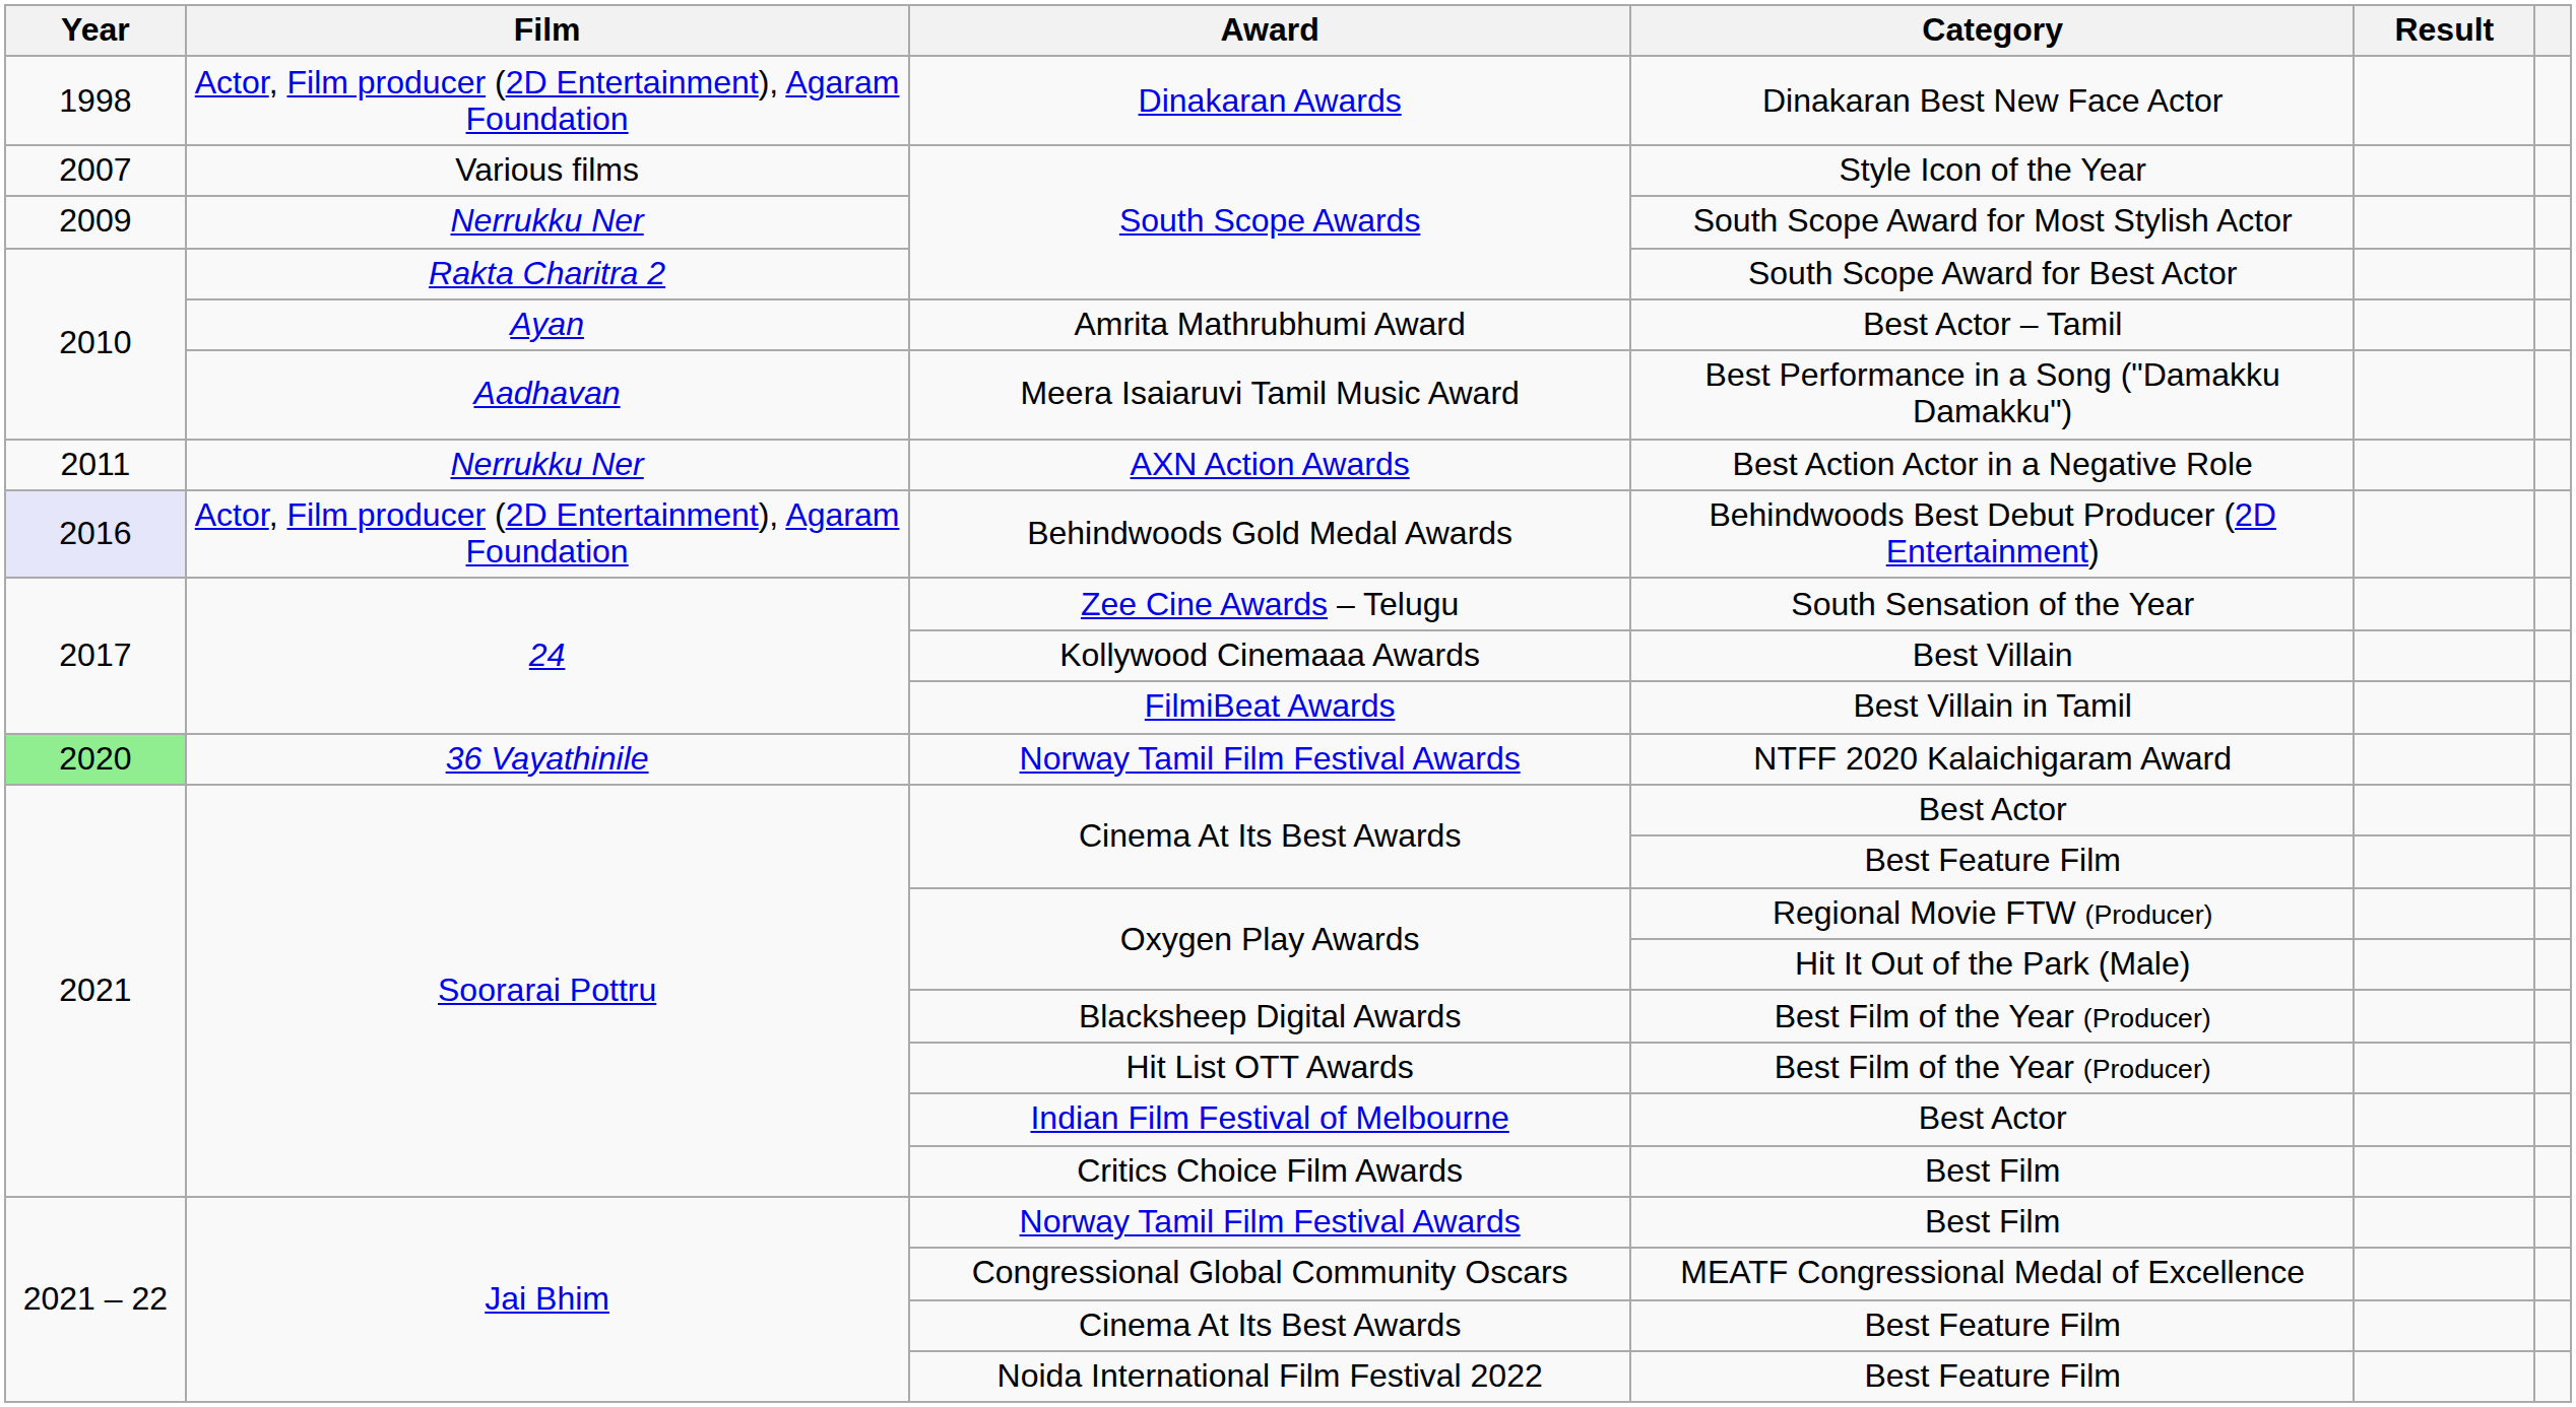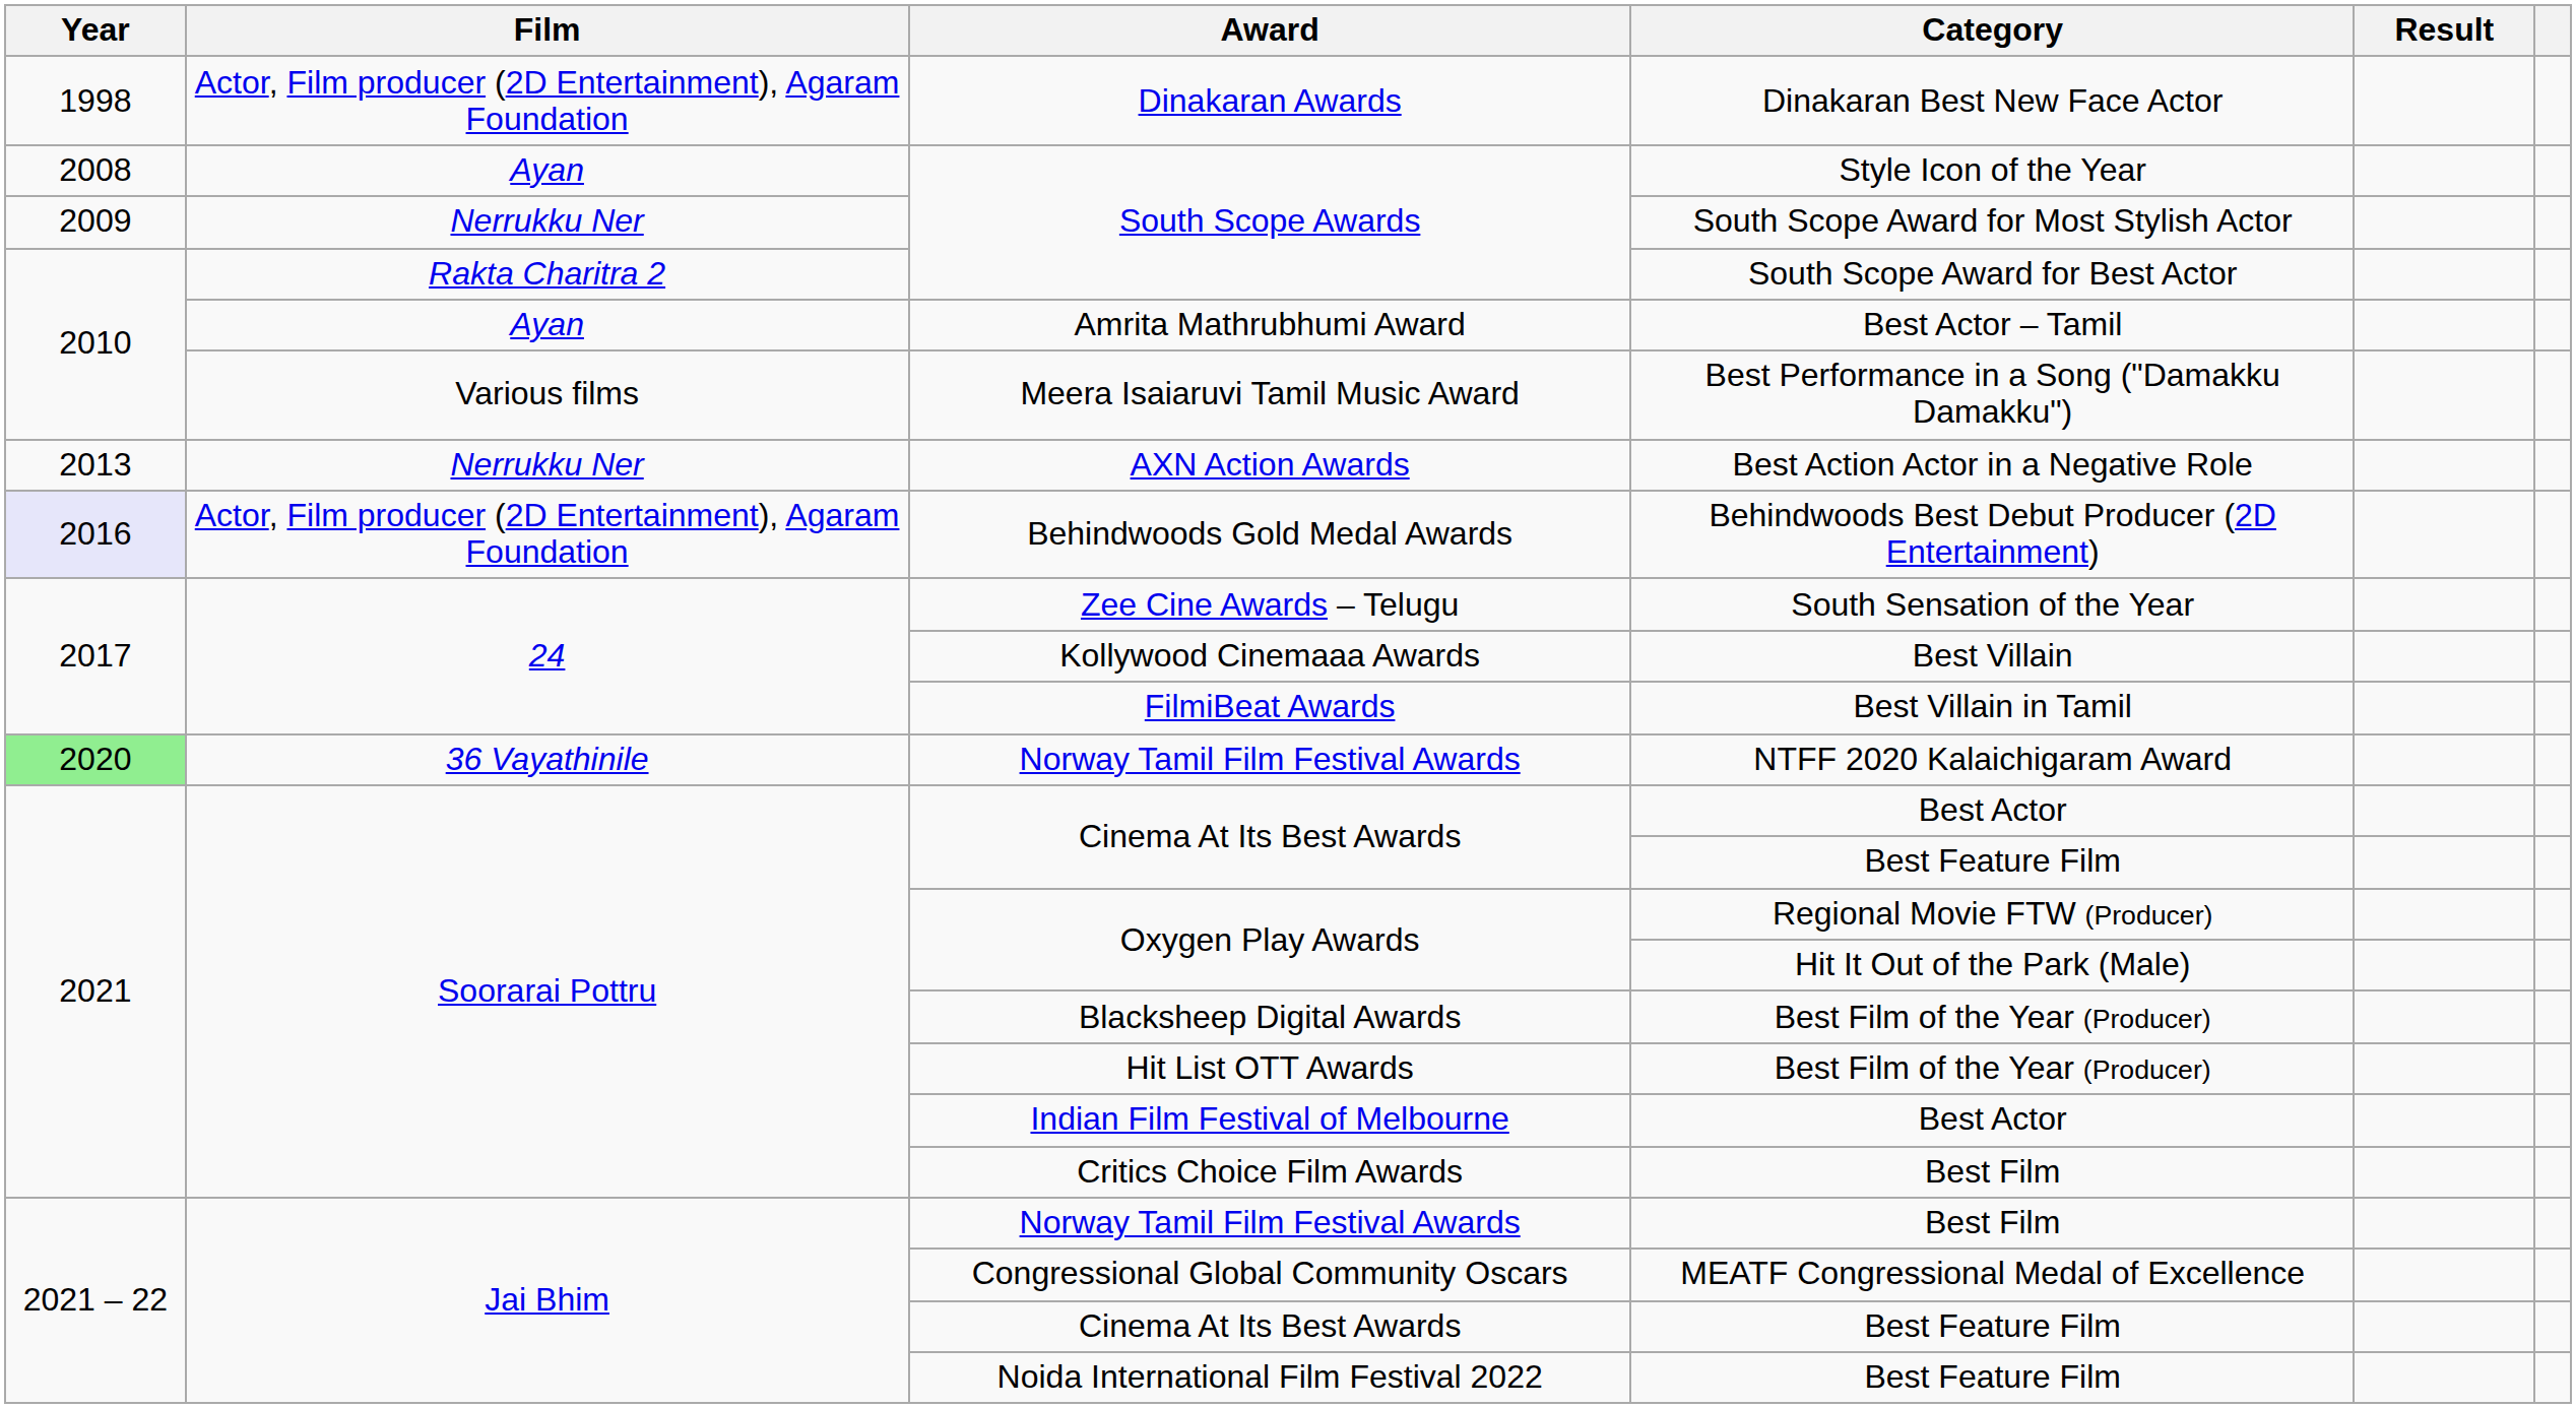 <table class="wikitable sortable" style="width:100%;">
 <tr>
 <th style="width:5%;">Year</th>
 <th style="width:20%;">Film</th>
 <th style="width:20%;">Award</th>
 <th style="width:20%;">Category</th>
 <th style="width:5%;">Result</th>
 <th style="width:1%;" class="unsortable"></th>
 </tr>
 <tr>
 <td style="text-align:center;">1998</td>
 <td style="text-align:center;"><a href='#'>Actor</a>, <a href='#'>Film producer</a> (<a href='#'>2D Entertainment</a>), <a href='#'>Agaram Foundation</a></td>
 <td style="text-align:center;"><a href='#'>Dinakaran Awards</a></td>
 <td style="text-align:center;">Dinakaran Best New Face Actor</td>
 <td></td>
 <td></td>
 </tr>
 <tr>
-<td style="text-align:center;">2007</td>
-<td style="text-align:center;">Various films</td>
+<td style="text-align:center;">2008</td>
+<td style="text-align:center;"><em><a href='#'>Ayan</a></em></td>
 <td style="text-align:center;" rowspan="3"><a href='#'>South Scope Awards</a></td>
 <td style="text-align:center;">Style Icon of the Year</td>
 <td></td>
 <td></td>
 </tr>
 <tr>
 <td style="text-align:center;" rowspan="1">2009</td>
 <td style="text-align:center;"><em><a href='#'>Nerrukku Ner</a></em></td>
 <td style="text-align:center;">South Scope Award for Most Stylish Actor</td>
 <td></td>
 <td></td>
 </tr>
 <tr>
 <td style="text-align:center;" rowspan="3">2010</td>
 <td style="text-align:center;"><em><a href='#'>Rakta Charitra 2</a></em></td>
 <td style="text-align:center;">South Scope Award for Best Actor</td>
 <td></td>
 <td></td>
 </tr>
 <tr>
 <td style="text-align:center;"><em><a href='#'>Ayan</a></em></td>
 <td style="text-align:center;">Amrita Mathrubhumi Award</td>
 <td style="text-align:center;">Best Actor – Tamil</td>
 <td></td>
 <td></td>
 </tr>
 <tr>
-<td style="text-align:center;"><em><a href='#'>Aadhavan</a></em></td>
+<td style="text-align:center;">Various films</td>
 <td style="text-align:center;">Meera Isaiaruvi Tamil Music Award</td>
 <td style="text-align:center;">Best Performance in a Song ("Damakku Damakku")</td>
 <td></td>
 <td></td>
 </tr>
 <tr>
-<td style="text-align:center;">2011</td>
+<td style="text-align:center;">2013</td>
 <td style="text-align:center;"><em><a href='#'>Nerrukku Ner</a></em></td>
 <td style="text-align:center;"><a href='#'>AXN Action Awards</a></td>
 <td style="text-align:center;">Best Action Actor in a Negative Role</td>
 <td></td>
 <td></td>
 </tr>
 <tr>
 <td style="background: lavender; text-align:center;">2016</td>
 <td style="text-align:center;"><a href='#'>Actor</a>, <a href='#'>Film producer</a> (<a href='#'>2D Entertainment</a>), <a href='#'>Agaram Foundation</a></td>
 <td style="text-align:center;">Behindwoods Gold Medal Awards</td>
 <td style="text-align:center;">Behindwoods Best Debut Producer (<a href='#'>2D Entertainment</a>)</td>
 <td></td>
 <td></td>
 </tr>
 <tr>
 <td style="text-align:center;" rowspan="3">2017</td>
 <td style="text-align:center;" rowspan="3"><em><a href='#'>24</a></em></td>
 <td style="text-align:center;"><a href='#'>Zee Cine Awards</a> – Telugu</td>
 <td style="text-align:center;">South Sensation of the Year</td>
 <td></td>
 <td></td>
 </tr>
 <tr>
 <td style="text-align:center;">Kollywood Cinemaaa Awards</td>
 <td style="text-align:center;">Best Villain</td>
 <td></td>
 <td></td>
 </tr>
 <tr>
 <td style="text-align:center;"><a href='#'>FilmiBeat Awards</a></td>
 <td style="text-align:center;">Best Villain in Tamil</td>
 <td></td>
 <td></td>
 </tr>
 <tr>
 <td style="background: lightgreen; text-align:center;">2020</td>
 <td style="text-align:center;"><em><a href='#'>36 Vayathinile</a></em></td>
 <td style="text-align:center;"><a href='#'>Norway Tamil Film Festival Awards</a></td>
 <td style="text-align:center;">NTFF 2020 Kalaichigaram Award</td>
 <td></td>
 <td></td>
 </tr>
 <tr>
 <td rowspan="8" style="text-align:center;">2021</td>
 <td rowspan="8" style="text-align:center;"><a href='#'>Soorarai Pottru</a></td>
 <td style="text-align:center;"rowspan="2">Cinema At Its Best Awards</td>
 <td style="text-align:center;">Best Actor</td>
 <td></td>
 <td></td>
 </tr>
 <tr>
 <td style="text-align:center;">Best Feature Film</td>
 <td></td>
 <td></td>
 </tr>
 <tr>
 <td style="text-align:center;"rowspan="2">Oxygen Play Awards</td>
 <td style="text-align:center;">Regional Movie FTW <small>(Producer)</small></td>
 <td></td>
 <td></td>
 </tr>
 <tr>
 <td style="text-align:center;">Hit It Out of the Park (Male)</td>
 <td></td>
 <td></td>
 </tr>
 <tr>
 <td style="text-align:center;"rowspan="1">Blacksheep Digital Awards</td>
 <td style="text-align:center;">Best Film of the Year <small>(Producer)</small></td>
 <td></td>
 <td></td>
 </tr>
 <tr>
 <td style="text-align:center;"rowspan="1">Hit List OTT Awards</td>
 <td style="text-align:center;">Best Film of the Year <small>(Producer)</small></td>
 <td></td>
 <td></td>
 </tr>
 <tr>
 <td style="text-align:center;"rowspan="1"><a href='#'>Indian Film Festival of Melbourne</a></td>
 <td style="text-align:center;">Best Actor</td>
 <td></td>
 <td></td>
 </tr>
 <tr>
 <td style="text-align:center;"rowspan="1">Critics Choice Film Awards</td>
 <td style="text-align:center;">Best Film</td>
 <td></td>
 <td></td>
 </tr>
 <tr>
 <td rowspan="4" style="text-align:center;">2021 – 22</td>
 <td rowspan="4" style="text-align:center;"><a href='#'>Jai Bhim</a></td>
 <td style="text-align:center;"rowspan="1"><a href='#'>Norway Tamil Film Festival Awards</a></td>
 <td style="text-align:center;">Best Film</td>
 <td></td>
 <td></td>
 </tr>
 <tr>
 <td style="text-align:center;"rowspan="1">Congressional Global Community Oscars</td>
 <td style="text-align:center;">MEATF Congressional Medal of Excellence</td>
 <td></td>
 <td></td>
 </tr>
 <tr>
 <td style="text-align:center;"rowspan="1">Cinema At Its Best Awards</td>
 <td style="text-align:center;">Best Feature Film</td>
 <td></td>
 <td></td>
 </tr>
 <tr>
 <td style="text-align:center;"rowspan="1">Noida International Film Festival 2022</td>
 <td style="text-align:center;">Best Feature Film</td>
 <td></td>
 <td></td>
 </tr>
 </table>
